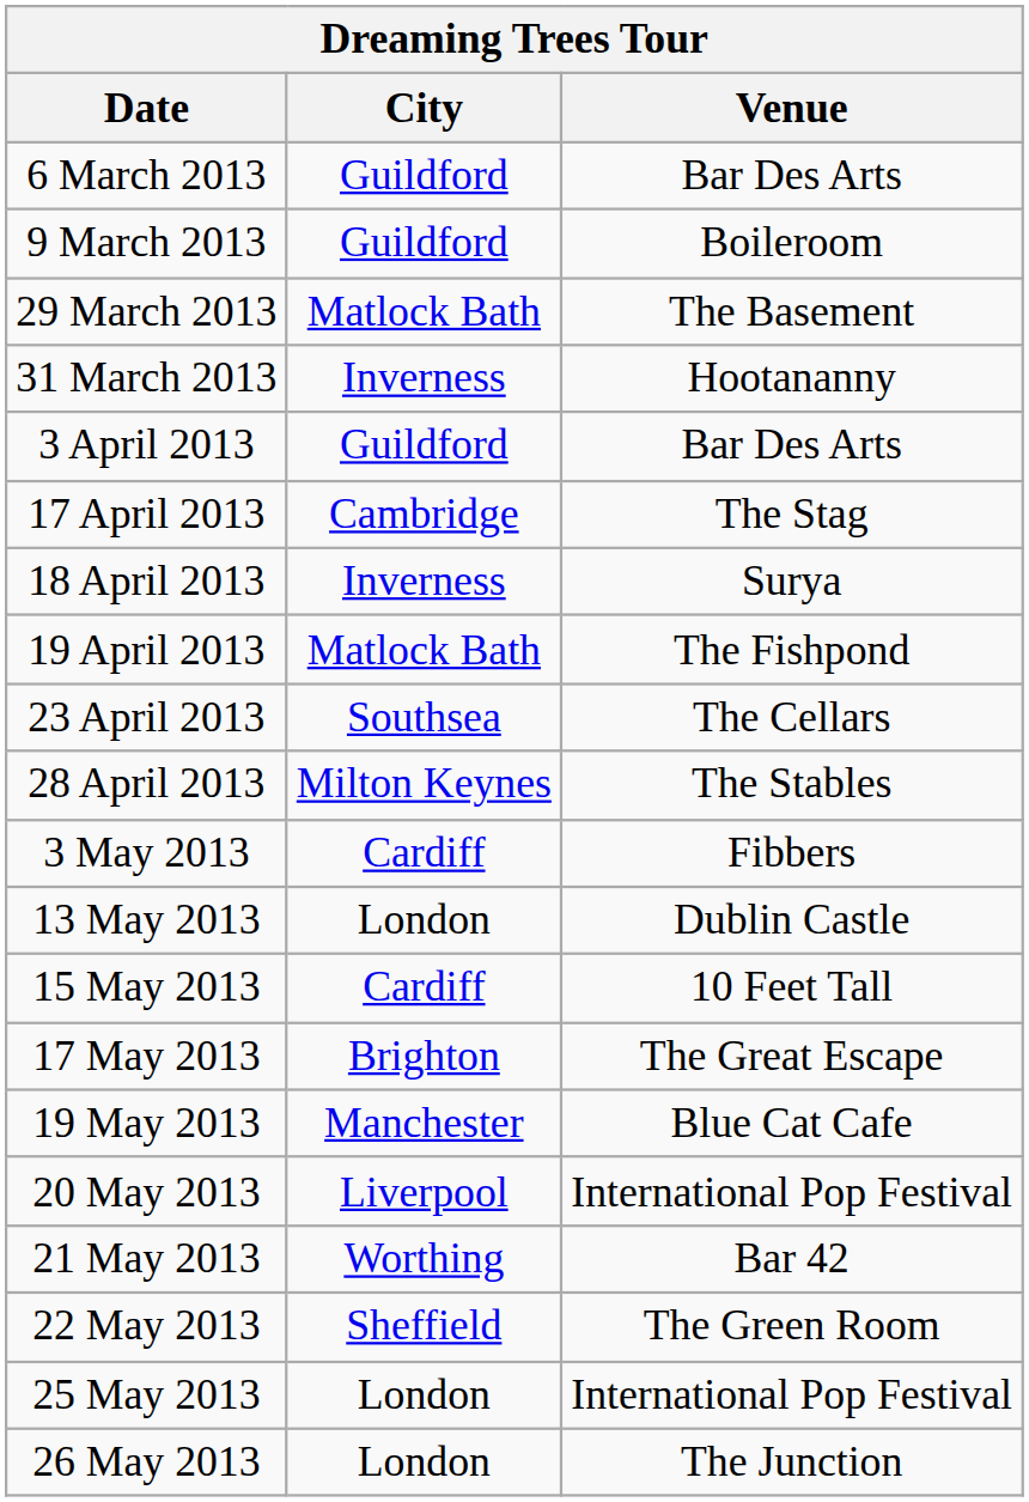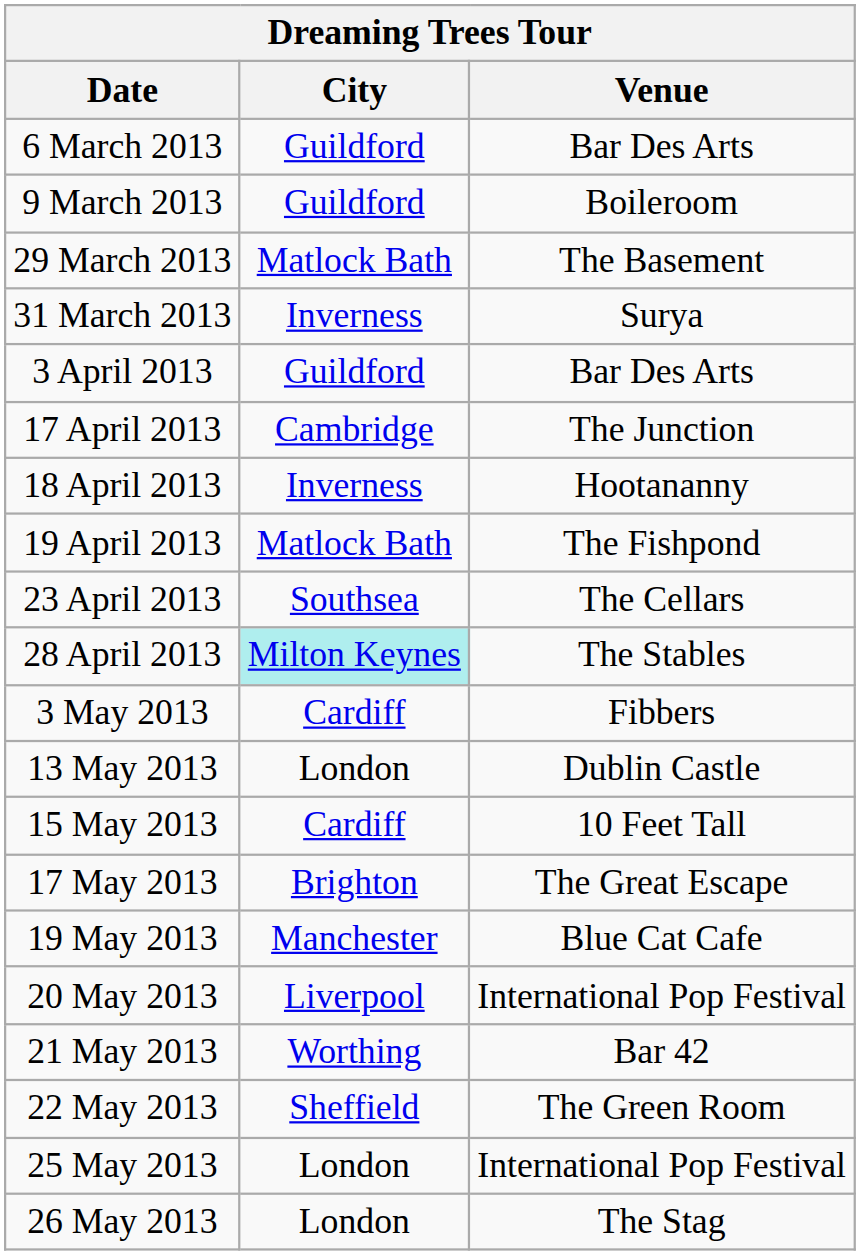 <table class="wikitable" style="text-align:center;">
 <tr>
 <th colspan=4>Dreaming Trees Tour</th>
 </tr>
 <tr>
 <th>Date</th>
 <th>City</th>
 <th>Venue</th>
 </tr>
 <tr>
 <td>6 March 2013</td>
 <td><a href='#'>Guildford</a></td>
 <td>Bar Des Arts</td>
 </tr>
 <tr>
 <td>9 March 2013</td>
 <td><a href='#'>Guildford</a></td>
 <td>Boileroom</td>
 </tr>
 <tr>
 <td>29 March 2013</td>
 <td><a href='#'>Matlock Bath</a></td>
 <td>The Basement</td>
 </tr>
 <tr>
 <td>31 March 2013</td>
 <td><a href='#'>Inverness</a></td>
-<td>Hootananny</td>
+<td>Surya</td>
 </tr>
 <tr>
 <td>3 April 2013</td>
 <td><a href='#'>Guildford</a></td>
 <td>Bar Des Arts</td>
 </tr>
 <tr>
 <td>17 April 2013</td>
 <td><a href='#'>Cambridge</a></td>
-<td>The Stag</td>
+<td>The Junction</td>
 </tr>
 <tr>
 <td>18 April 2013</td>
 <td><a href='#'>Inverness</a></td>
-<td>Surya</td>
+<td>Hootananny</td>
 </tr>
 <tr>
 <td>19 April 2013</td>
 <td><a href='#'>Matlock Bath</a></td>
 <td>The Fishpond</td>
 </tr>
 <tr>
 <td>23 April 2013</td>
 <td><a href='#'>Southsea</a></td>
 <td>The Cellars</td>
 </tr>
 <tr>
 <td>28 April 2013</td>
-<td><a href='#'>Milton Keynes</a></td>
+<td style="background: paleturquoise;"><a href='#'>Milton Keynes</a></td>
 <td>The Stables</td>
 </tr>
 <tr>
 <td>3 May 2013</td>
 <td><a href='#'>Cardiff</a></td>
 <td>Fibbers</td>
 </tr>
 <tr>
 <td>13 May 2013</td>
 <td>London</td>
 <td>Dublin Castle</td>
 </tr>
 <tr>
 <td>15 May 2013</td>
 <td><a href='#'>Cardiff</a></td>
 <td>10 Feet Tall</td>
 </tr>
 <tr>
 <td>17 May 2013</td>
 <td><a href='#'>Brighton</a></td>
 <td>The Great Escape</td>
 </tr>
 <tr>
 <td>19 May 2013</td>
 <td><a href='#'>Manchester</a></td>
 <td>Blue Cat Cafe</td>
 </tr>
 <tr>
 <td>20 May 2013</td>
 <td><a href='#'>Liverpool</a></td>
 <td>International Pop Festival</td>
 </tr>
 <tr>
 <td>21 May 2013</td>
 <td><a href='#'>Worthing</a></td>
 <td>Bar 42</td>
 </tr>
 <tr>
 <td>22 May 2013</td>
 <td><a href='#'>Sheffield</a></td>
 <td>The Green Room</td>
 </tr>
 <tr>
 <td>25 May 2013</td>
 <td>London</td>
 <td>International Pop Festival</td>
 </tr>
 <tr>
 <td>26 May 2013</td>
 <td>London</td>
-<td>The Junction</td>
+<td>The Stag</td>
 </tr>
 </table>
